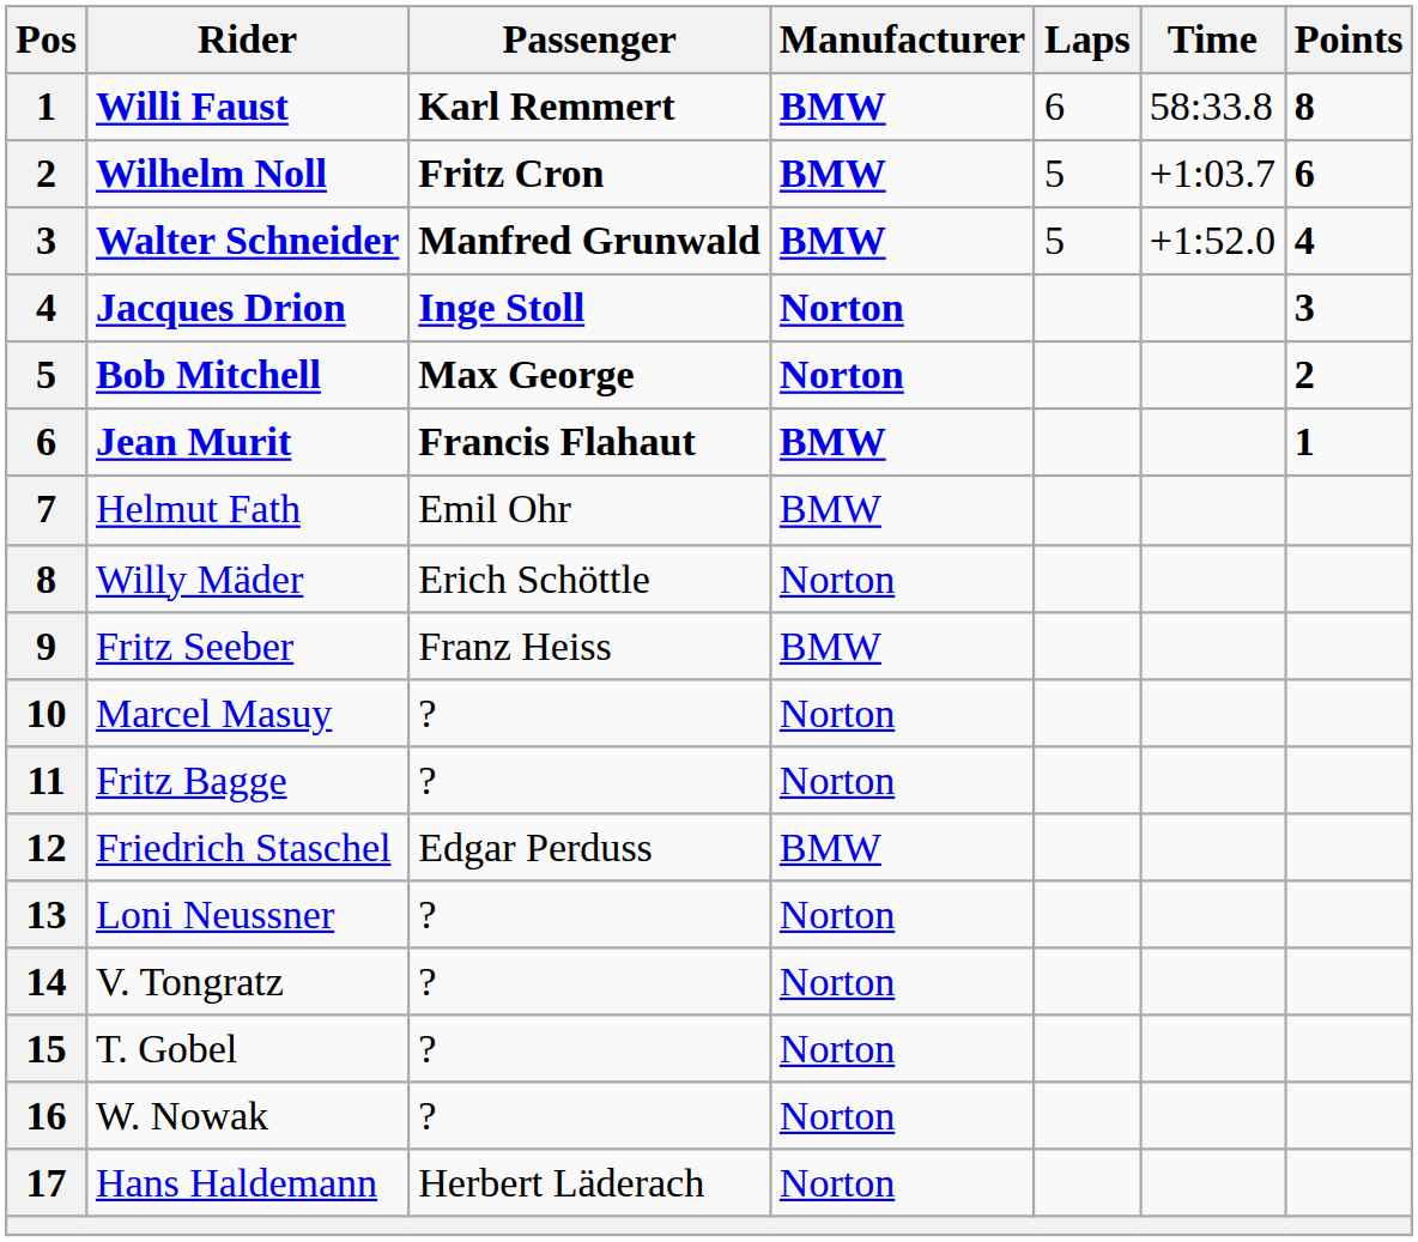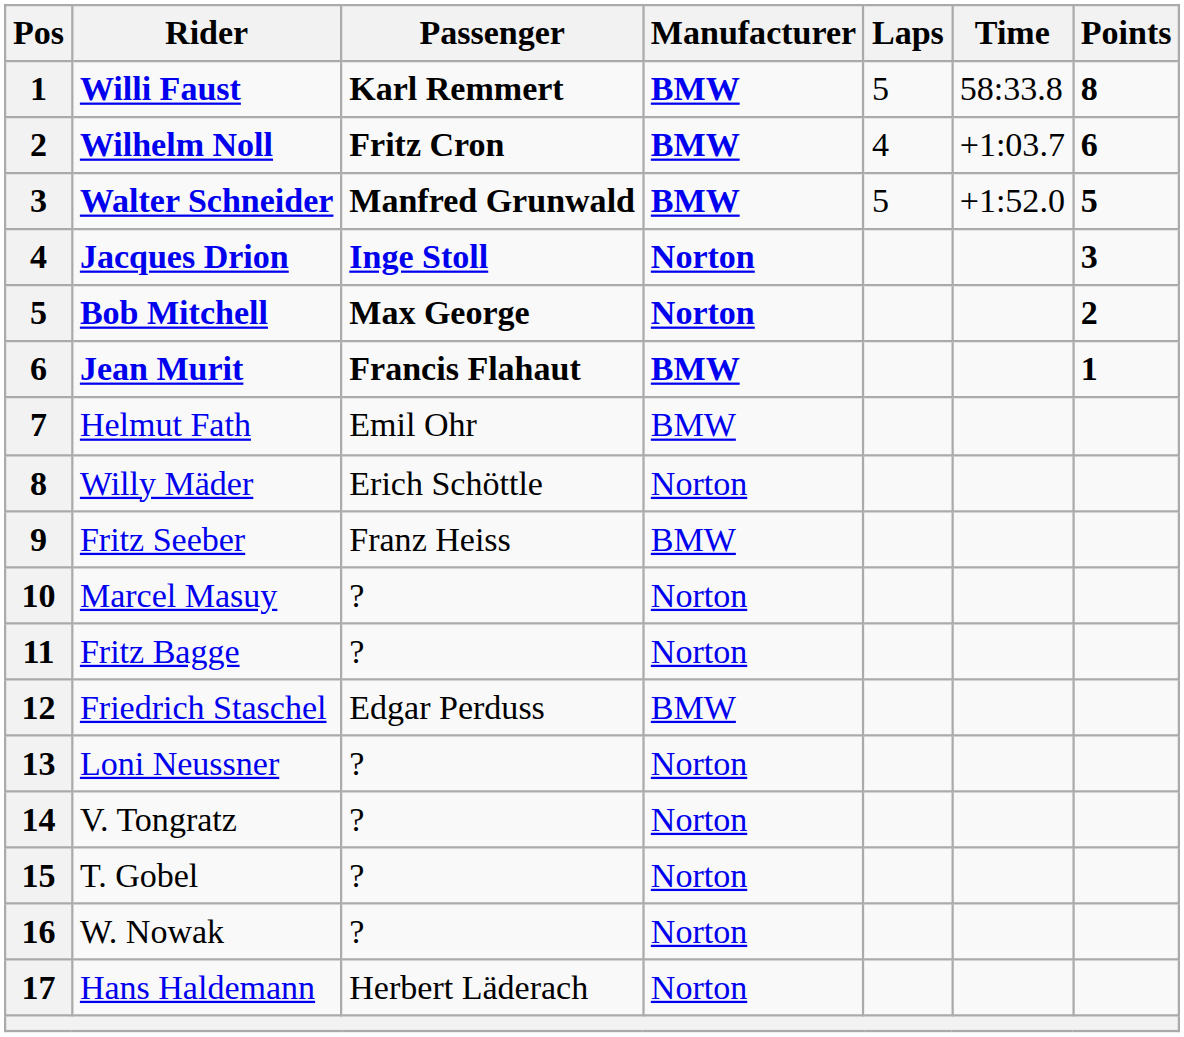 <table class="wikitable" style="font-size: 95%;">
 <tr>
 <th>Pos</th>
 <th>Rider</th>
 <th>Passenger</th>
 <th>Manufacturer</th>
 <th>Laps</th>
 <th>Time</th>
 <th>Points</th>
 </tr>
 <tr>
 <th>1</th>
 <td> <strong><a href='#'>Willi Faust</a></strong></td>
 <td> <strong>Karl Remmert</strong></td>
 <td><strong><a href='#'>BMW</a></strong></td>
-<td>6</td>
+<td>5</td>
 <td>58:33.8</td>
 <td><strong>8</strong></td>
 </tr>
 <tr>
 <th>2</th>
 <td> <strong><a href='#'>Wilhelm Noll</a></strong></td>
 <td> <strong>Fritz Cron</strong></td>
 <td><strong><a href='#'>BMW</a></strong></td>
-<td>5</td>
+<td>4</td>
 <td>+1:03.7</td>
 <td><strong>6</strong></td>
 </tr>
 <tr>
 <th>3</th>
 <td> <strong><a href='#'>Walter Schneider</a></strong></td>
 <td> <strong>Manfred Grunwald</strong></td>
 <td><strong><a href='#'>BMW</a></strong></td>
 <td>5</td>
 <td>+1:52.0</td>
-<td><strong>4</strong></td>
+<td><strong>5</strong></td>
 </tr>
 <tr>
 <th>4</th>
 <td> <strong><a href='#'>Jacques Drion</a></strong></td>
 <td> <strong><a href='#'>Inge Stoll</a></strong></td>
 <td><strong><a href='#'>Norton</a></strong></td>
 <td></td>
 <td></td>
 <td><strong>3</strong></td>
 </tr>
 <tr>
 <th>5</th>
 <td> <strong><a href='#'>Bob Mitchell</a></strong></td>
 <td> <strong>Max George</strong></td>
 <td><strong><a href='#'>Norton</a></strong></td>
 <td></td>
 <td></td>
 <td><strong>2</strong></td>
 </tr>
 <tr>
 <th>6</th>
 <td> <strong><a href='#'>Jean Murit</a></strong></td>
 <td> <strong>Francis Flahaut</strong></td>
 <td><strong><a href='#'>BMW</a></strong></td>
 <td></td>
 <td></td>
 <td><strong>1</strong></td>
 </tr>
 <tr>
 <th>7</th>
 <td> <a href='#'>Helmut Fath</a></td>
 <td> Emil Ohr</td>
 <td><a href='#'>BMW</a></td>
 <td></td>
 <td></td>
 <td></td>
 </tr>
 <tr>
 <th>8</th>
 <td> <a href='#'>Willy Mäder</a></td>
 <td> Erich Schöttle</td>
 <td><a href='#'>Norton</a></td>
 <td></td>
 <td></td>
 <td></td>
 </tr>
 <tr>
 <th>9</th>
 <td> <a href='#'>Fritz Seeber</a></td>
 <td> Franz Heiss</td>
 <td><a href='#'>BMW</a></td>
 <td></td>
 <td></td>
 <td></td>
 </tr>
 <tr>
 <th>10</th>
 <td> <a href='#'>Marcel Masuy</a></td>
 <td> ?</td>
 <td><a href='#'>Norton</a></td>
 <td></td>
 <td></td>
 <td></td>
 </tr>
 <tr>
 <th>11</th>
 <td> <a href='#'>Fritz Bagge</a></td>
 <td> ?</td>
 <td><a href='#'>Norton</a></td>
 <td></td>
 <td></td>
 <td></td>
 </tr>
 <tr>
 <th>12</th>
 <td> <a href='#'>Friedrich Staschel</a></td>
 <td> Edgar Perduss</td>
 <td><a href='#'>BMW</a></td>
 <td></td>
 <td></td>
 <td></td>
 </tr>
 <tr>
 <th>13</th>
 <td> <a href='#'>Loni Neussner</a></td>
 <td> ?</td>
 <td><a href='#'>Norton</a></td>
 <td></td>
 <td></td>
 <td></td>
 </tr>
 <tr>
 <th>14</th>
 <td> V. Tongratz</td>
 <td> ?</td>
 <td><a href='#'>Norton</a></td>
 <td></td>
 <td></td>
 <td></td>
 </tr>
 <tr>
 <th>15</th>
 <td> T. Gobel</td>
 <td> ?</td>
 <td><a href='#'>Norton</a></td>
 <td></td>
 <td></td>
 <td></td>
 </tr>
 <tr>
 <th>16</th>
 <td> W. Nowak</td>
 <td> ?</td>
 <td><a href='#'>Norton</a></td>
 <td></td>
 <td></td>
 <td></td>
 </tr>
 <tr>
 <th>17</th>
 <td> <a href='#'>Hans Haldemann</a></td>
 <td> Herbert Läderach</td>
 <td><a href='#'>Norton</a></td>
 <td></td>
 <td></td>
 <td></td>
 </tr>
 <tr>
 <th colspan=7></th>
 </tr>
 </table>
